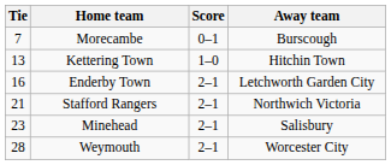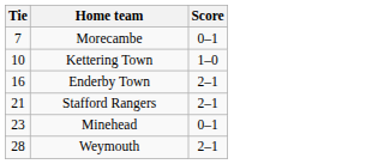 <table class="wikitable" style="text-align:center;">
 <tr>
 <th width=20>Tie</th>
 <th width=175>Home team</th>
 <th width=20>Score</th>
-<th width=175>Away team</th>
 </tr>
 <tr>
 <td>7</td>
 <td>Morecambe</td>
 <td>0–1</td>
-<td>Burscough</td>
 </tr>
 <tr>
-<td>13</td>
+<td>10</td>
 <td>Kettering Town</td>
 <td>1–0</td>
-<td>Hitchin Town</td>
 </tr>
 <tr>
 <td>16</td>
 <td>Enderby Town</td>
 <td>2–1</td>
-<td>Letchworth Garden City</td>
 </tr>
 <tr>
 <td>21</td>
 <td>Stafford Rangers</td>
 <td>2–1</td>
-<td>Northwich Victoria</td>
 </tr>
 <tr>
 <td>23</td>
 <td>Minehead</td>
-<td>2–1</td>
-<td>Salisbury</td>
+<td>0–1</td>
 </tr>
 <tr>
 <td>28</td>
 <td>Weymouth</td>
 <td>2–1</td>
-<td>Worcester City</td>
 </tr>
 </table>
